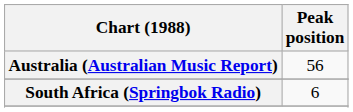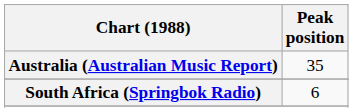 <table class="wikitable sortable plainrowheaders" style="text-align:center">
 <tr>
 <th>Chart (1988)</th>
 <th>Peak<br>position</th>
 </tr>
 <tr>
 <th scope="row">Australia (<a href='#'>Australian Music Report</a>)</th>
-<td>56</td>
+<td>35</td>
 </tr>
 <tr>
 </tr>
 <tr>
 </tr>
 <tr>
 </tr>
 <tr>
 </tr>
 <tr>
 </tr>
 <tr>
 </tr>
 <tr>
 <th scope="row">South Africa (<a href='#'>Springbok Radio</a>)</th>
 <td>6</td>
 </tr>
 <tr>
 </tr>
 <tr>
 </tr>
 <tr>
 </tr>
 </table>
